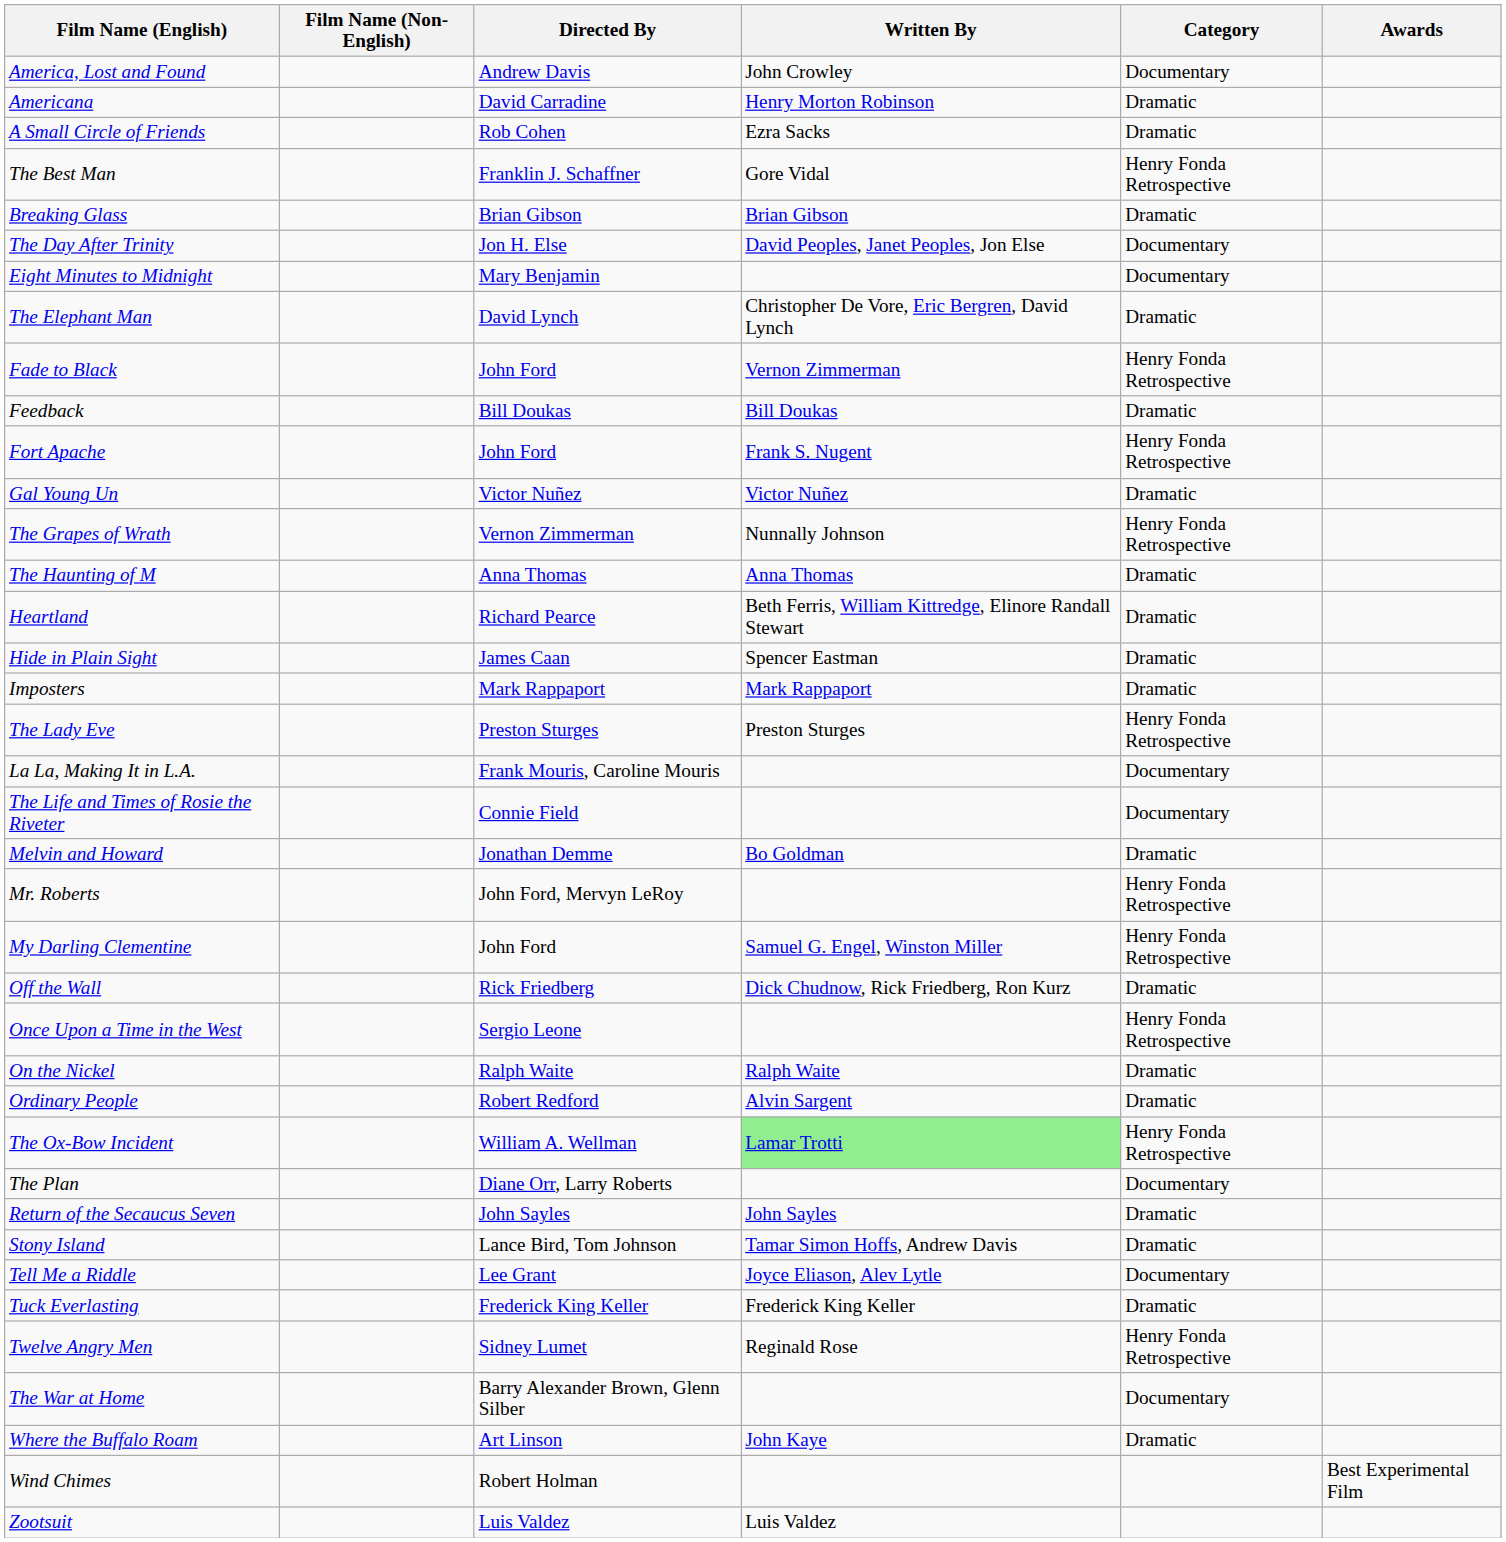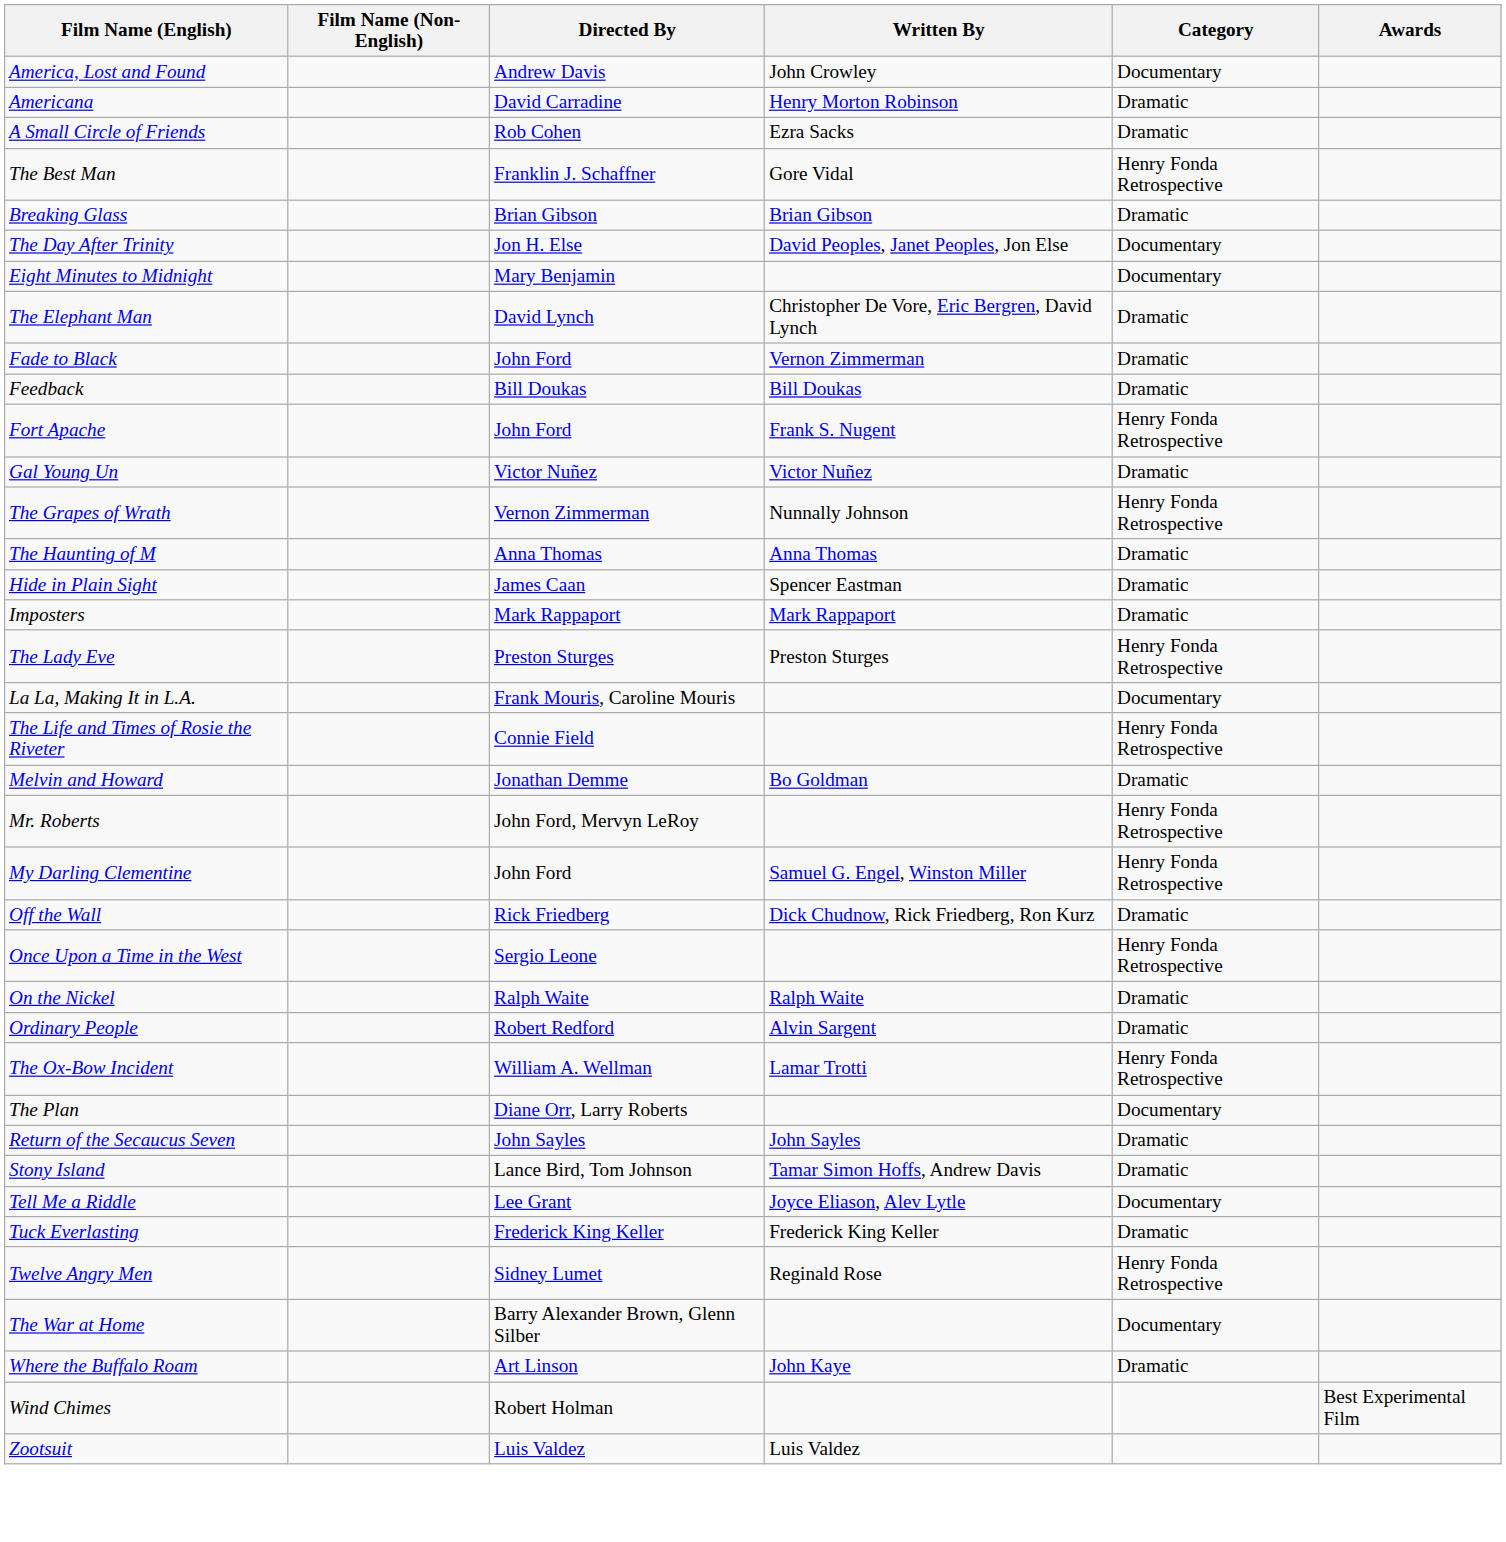 <table class="wikitable">
 <tr>
 <th>Film Name (English)</th>
 <th>Film Name (Non-English)</th>
 <th>Directed By</th>
 <th>Written By</th>
 <th>Category</th>
 <th>Awards</th>
 </tr>
 <tr>
 <td><em><a href='#'>America, Lost and Found</a></em></td>
 <td></td>
 <td><a href='#'>Andrew Davis</a></td>
 <td>John Crowley</td>
 <td>Documentary</td>
 <td></td>
 </tr>
 <tr>
 <td><em><a href='#'>Americana</a></em></td>
 <td></td>
 <td><a href='#'>David Carradine</a></td>
 <td><a href='#'>Henry Morton Robinson</a></td>
 <td>Dramatic</td>
 <td></td>
 </tr>
 <tr>
 <td><em><a href='#'>A Small Circle of Friends</a></em></td>
 <td></td>
 <td><a href='#'>Rob Cohen</a></td>
 <td>Ezra Sacks</td>
 <td>Dramatic</td>
 <td></td>
 </tr>
 <tr>
 <td><em>The Best Man</em></td>
 <td></td>
 <td><a href='#'>Franklin J. Schaffner</a></td>
 <td>Gore Vidal</td>
 <td>Henry Fonda Retrospective</td>
 <td></td>
 </tr>
 <tr>
 <td><em><a href='#'>Breaking Glass</a></em></td>
 <td></td>
 <td><a href='#'>Brian Gibson</a></td>
 <td><a href='#'>Brian Gibson</a></td>
 <td>Dramatic</td>
 <td></td>
 </tr>
 <tr>
 <td><em><a href='#'>The Day After Trinity</a></em></td>
 <td></td>
 <td><a href='#'>Jon H. Else</a></td>
 <td><a href='#'>David Peoples</a>, <a href='#'>Janet Peoples</a>, Jon Else</td>
 <td>Documentary</td>
 <td></td>
 </tr>
 <tr>
 <td><em><a href='#'>Eight Minutes to Midnight</a></em></td>
 <td></td>
 <td><a href='#'>Mary Benjamin</a></td>
 <td></td>
 <td>Documentary</td>
 <td></td>
 </tr>
 <tr>
 <td><em><a href='#'>The Elephant Man</a></em></td>
 <td></td>
 <td><a href='#'>David Lynch</a></td>
 <td>Christopher De Vore, <a href='#'>Eric Bergren</a>, David Lynch</td>
 <td>Dramatic</td>
 <td></td>
 </tr>
 <tr>
 <td><em><a href='#'>Fade to Black</a></em></td>
 <td></td>
 <td><a href='#'>John Ford</a></td>
 <td><a href='#'>Vernon Zimmerman</a></td>
-<td>Henry Fonda Retrospective</td>
+<td>Dramatic</td>
 <td></td>
 </tr>
 <tr>
 <td><em>Feedback</em></td>
 <td></td>
 <td><a href='#'>Bill Doukas</a></td>
 <td><a href='#'>Bill Doukas</a></td>
 <td>Dramatic</td>
 <td></td>
 </tr>
 <tr>
 <td><em><a href='#'>Fort Apache</a></em></td>
 <td></td>
 <td><a href='#'>John Ford</a></td>
 <td><a href='#'>Frank S. Nugent</a></td>
 <td>Henry Fonda Retrospective</td>
 <td></td>
 </tr>
 <tr>
 <td><em><a href='#'>Gal Young Un</a></em></td>
 <td></td>
 <td><a href='#'>Victor Nuñez</a></td>
 <td><a href='#'>Victor Nuñez</a></td>
 <td>Dramatic</td>
 <td></td>
 </tr>
 <tr>
 <td><em><a href='#'>The Grapes of Wrath</a></em></td>
 <td></td>
 <td><a href='#'>Vernon Zimmerman</a></td>
 <td>Nunnally Johnson</td>
 <td>Henry Fonda Retrospective</td>
 <td></td>
 </tr>
 <tr>
 <td><em><a href='#'>The Haunting of M</a></em></td>
 <td></td>
 <td><a href='#'>Anna Thomas</a></td>
 <td><a href='#'>Anna Thomas</a></td>
 <td>Dramatic</td>
 <td></td>
 </tr>
 <tr>
-<td><em><a href='#'>Heartland</a></em></td>
-<td></td>
-<td><a href='#'>Richard Pearce</a></td>
-<td>Beth Ferris, <a href='#'>William Kittredge</a>, Elinore Randall Stewart</td>
-<td>Dramatic</td>
-<td></td>
-</tr>
-<tr>
 <td><em><a href='#'>Hide in Plain Sight</a></em></td>
 <td></td>
 <td><a href='#'>James Caan</a></td>
 <td>Spencer Eastman</td>
 <td>Dramatic</td>
 <td></td>
 </tr>
 <tr>
 <td><em>Imposters</em></td>
 <td></td>
 <td><a href='#'>Mark Rappaport</a></td>
 <td><a href='#'>Mark Rappaport</a></td>
 <td>Dramatic</td>
 <td></td>
 </tr>
 <tr>
 <td><em><a href='#'>The Lady Eve</a></em></td>
 <td></td>
 <td><a href='#'>Preston Sturges</a></td>
 <td>Preston Sturges</td>
 <td>Henry Fonda Retrospective</td>
 <td></td>
 </tr>
 <tr>
 <td><em>La La, Making It in L.A.</em></td>
 <td></td>
 <td><a href='#'>Frank Mouris</a>, Caroline Mouris</td>
 <td></td>
 <td>Documentary</td>
 <td></td>
 </tr>
 <tr>
 <td><em><a href='#'>The Life and Times of Rosie the Riveter</a></em></td>
 <td></td>
 <td><a href='#'>Connie Field</a></td>
 <td></td>
-<td>Documentary</td>
+<td>Henry Fonda Retrospective</td>
 <td></td>
 </tr>
 <tr>
 <td><em><a href='#'>Melvin and Howard</a></em></td>
 <td></td>
 <td><a href='#'>Jonathan Demme</a></td>
 <td><a href='#'>Bo Goldman</a></td>
 <td>Dramatic</td>
 <td></td>
 </tr>
 <tr>
 <td><em>Mr. Roberts</em></td>
 <td></td>
 <td>John Ford, Mervyn LeRoy</td>
 <td></td>
 <td>Henry Fonda Retrospective</td>
 <td></td>
 </tr>
 <tr>
 <td><em><a href='#'>My Darling Clementine</a></em></td>
 <td></td>
 <td>John Ford</td>
 <td><a href='#'>Samuel G. Engel</a>, <a href='#'>Winston Miller</a></td>
 <td>Henry Fonda Retrospective</td>
 <td></td>
 </tr>
 <tr>
 <td><em><a href='#'>Off the Wall</a></em></td>
 <td></td>
 <td><a href='#'>Rick Friedberg</a></td>
 <td><a href='#'>Dick Chudnow</a>, Rick Friedberg, Ron Kurz</td>
 <td>Dramatic</td>
 <td></td>
 </tr>
 <tr>
 <td><em><a href='#'>Once Upon a Time in the West</a></em></td>
 <td></td>
 <td><a href='#'>Sergio Leone</a></td>
 <td></td>
 <td>Henry Fonda Retrospective</td>
 <td></td>
 </tr>
 <tr>
 <td><em><a href='#'>On the Nickel</a></em></td>
 <td></td>
 <td><a href='#'>Ralph Waite</a></td>
 <td><a href='#'>Ralph Waite</a></td>
 <td>Dramatic</td>
 <td></td>
 </tr>
 <tr>
 <td><em><a href='#'>Ordinary People</a></em></td>
 <td></td>
 <td><a href='#'>Robert Redford</a></td>
 <td><a href='#'>Alvin Sargent</a></td>
 <td>Dramatic</td>
 <td></td>
 </tr>
 <tr>
 <td><em><a href='#'>The Ox-Bow Incident</a></em></td>
 <td></td>
 <td><a href='#'>William A. Wellman</a></td>
-<td style="background: lightgreen;"><a href='#'>Lamar Trotti</a></td>
+<td><a href='#'>Lamar Trotti</a></td>
 <td>Henry Fonda Retrospective</td>
 <td></td>
 </tr>
 <tr>
 <td><em>The Plan</em></td>
 <td></td>
 <td><a href='#'>Diane Orr</a>, Larry Roberts</td>
 <td></td>
 <td>Documentary</td>
 <td></td>
 </tr>
 <tr>
 <td><em><a href='#'>Return of the Secaucus Seven</a></em></td>
 <td></td>
 <td><a href='#'>John Sayles</a></td>
 <td><a href='#'>John Sayles</a></td>
 <td>Dramatic</td>
 <td></td>
 </tr>
 <tr>
 <td><em><a href='#'>Stony Island</a></em></td>
 <td></td>
 <td>Lance Bird, Tom Johnson</td>
 <td><a href='#'>Tamar Simon Hoffs</a>, Andrew Davis</td>
 <td>Dramatic</td>
 <td></td>
 </tr>
 <tr>
 <td><em><a href='#'>Tell Me a Riddle</a></em></td>
 <td></td>
 <td><a href='#'>Lee Grant</a></td>
 <td><a href='#'>Joyce Eliason</a>, <a href='#'>Alev Lytle</a></td>
 <td>Documentary</td>
 <td></td>
 </tr>
 <tr>
 <td><em><a href='#'>Tuck Everlasting</a></em></td>
 <td></td>
 <td><a href='#'>Frederick King Keller</a></td>
 <td>Frederick King Keller</td>
 <td>Dramatic</td>
 <td></td>
 </tr>
 <tr>
 <td><em><a href='#'>Twelve Angry Men</a></em></td>
 <td></td>
 <td><a href='#'>Sidney Lumet</a></td>
 <td>Reginald Rose</td>
 <td>Henry Fonda Retrospective</td>
 <td></td>
 </tr>
 <tr>
 <td><em><a href='#'>The War at Home</a></em></td>
 <td></td>
 <td>Barry Alexander Brown, Glenn Silber</td>
 <td></td>
 <td>Documentary</td>
 <td></td>
 </tr>
 <tr>
 <td><em><a href='#'>Where the Buffalo Roam</a></em></td>
 <td></td>
 <td><a href='#'>Art Linson</a></td>
 <td><a href='#'>John Kaye</a></td>
 <td>Dramatic</td>
 <td></td>
 </tr>
 <tr>
 <td><em>Wind Chimes</em></td>
 <td></td>
 <td>Robert Holman</td>
 <td></td>
 <td></td>
 <td>Best Experimental Film</td>
 </tr>
 <tr>
 <td><em><a href='#'>Zootsuit</a></em></td>
 <td></td>
 <td><a href='#'>Luis Valdez</a></td>
 <td>Luis Valdez</td>
 <td></td>
 <td></td>
 </tr>
 </table>
